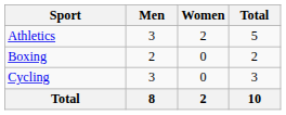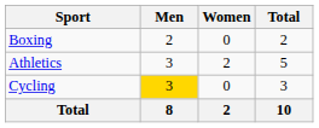 <table class="wikitable sortable" style="text-align:center;">
 <tr>
 <th width=140>Sport</th>
 <th width=55>Men</th>
 <th width=55>Women</th>
 <th width=55>Total</th>
 </tr>
 <tr>
+<td align=left><a href='#'>Boxing</a></td>
+<td>2</td>
+<td>0</td>
+<td>2</td>
+</tr>
+<tr>
 <td align=left><a href='#'>Athletics</a></td>
 <td>3</td>
 <td>2</td>
 <td>5</td>
 </tr>
 <tr>
-<td align=left><a href='#'>Boxing</a></td>
-<td>2</td>
-<td>0</td>
-<td>2</td>
-</tr>
-<tr>
 <td align=left><a href='#'>Cycling</a></td>
-<td>3</td>
+<td style="background: gold;">3</td>
 <td>0</td>
 <td>3</td>
 </tr>
 <tr>
 <th>Total</th>
 <th>8</th>
 <th>2</th>
 <th>10</th>
 </tr>
 </table>
